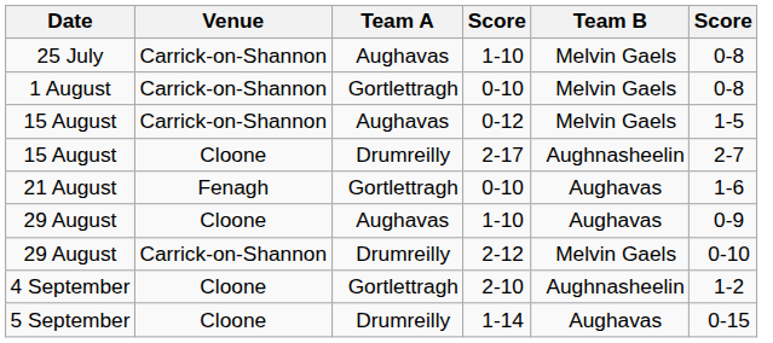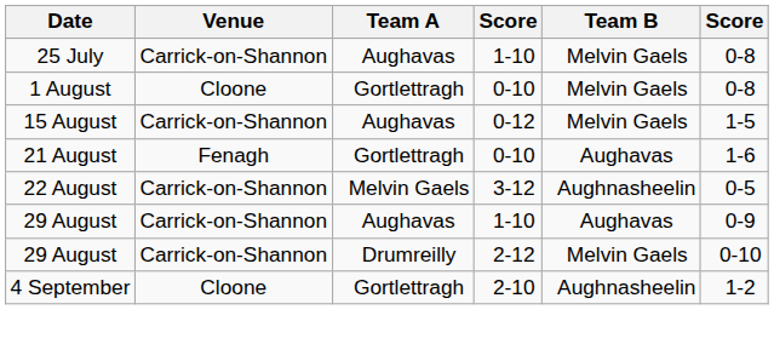 <table class="wikitable">
 <tr>
 <th>Date</th>
 <th>Venue</th>
 <th>Team A</th>
 <th>Score</th>
 <th>Team B</th>
 <th>Score</th>
 </tr>
 <tr align="center">
 <td>25 July</td>
 <td>Carrick-on-Shannon</td>
 <td>  Aughavas</td>
 <td>  1-10</td>
 <td>  Melvin Gaels</td>
 <td>  0-8</td>
 </tr>
 <tr align="center">
 <td>1 August</td>
-<td>Carrick-on-Shannon</td>
+<td>Cloone</td>
 <td>  Gortlettragh</td>
 <td>  0-10</td>
 <td>  Melvin Gaels</td>
 <td>  0-8</td>
 </tr>
 <tr align="center">
 <td>15 August</td>
 <td>Carrick-on-Shannon</td>
 <td>  Aughavas</td>
 <td>  0-12</td>
 <td>  Melvin Gaels</td>
 <td>  1-5</td>
 </tr>
 <tr align="center">
-<td>15 August</td>
-<td>Cloone</td>
-<td>  Drumreilly</td>
-<td>  2-17</td>
-<td>  Aughnasheelin</td>
-<td>  2-7</td>
-</tr>
-<tr align="center">
 <td>21 August</td>
 <td>Fenagh</td>
 <td>  Gortlettragh</td>
 <td>  0-10</td>
 <td>  Aughavas</td>
 <td>  1-6</td>
 </tr>
 <tr align="center">
+<td>22 August</td>
+<td>Carrick-on-Shannon</td>
+<td>  Melvin Gaels</td>
+<td>  3-12</td>
+<td>  Aughnasheelin</td>
+<td>  0-5</td>
+</tr>
+<tr align="center">
 <td>29 August</td>
-<td>Cloone</td>
+<td>Carrick-on-Shannon</td>
 <td>  Aughavas</td>
 <td>  1-10</td>
 <td>  Aughavas</td>
 <td>  0-9</td>
 </tr>
 <tr align="center">
 <td>29 August</td>
 <td>Carrick-on-Shannon</td>
 <td>  Drumreilly</td>
 <td>  2-12</td>
 <td>  Melvin Gaels</td>
 <td>  0-10</td>
 </tr>
 <tr align="center">
 <td>4 September</td>
 <td>Cloone</td>
 <td>  Gortlettragh</td>
 <td>  2-10</td>
 <td>  Aughnasheelin</td>
 <td>  1-2</td>
 </tr>
-<tr align="center">
-<td>5 September</td>
-<td>Cloone</td>
-<td>  Drumreilly</td>
-<td>  1-14</td>
-<td>  Aughavas</td>
-<td>  0-15</td>
-</tr>
 </table>
